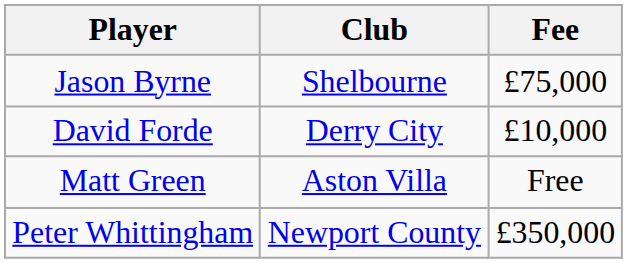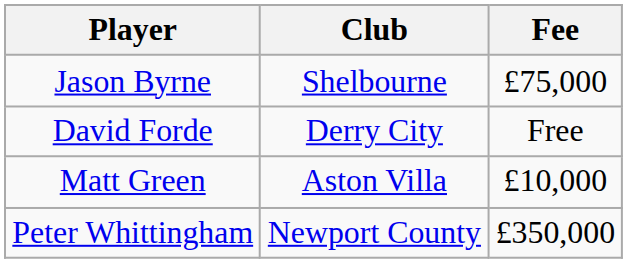 <table class="wikitable" style="text-align: center">
 <tr>
 <th>Player</th>
 <th>Club</th>
 <th>Fee</th>
 </tr>
 <tr>
 <td> <a href='#'>Jason Byrne</a></td>
 <td> <a href='#'>Shelbourne</a></td>
 <td>£75,000</td>
 </tr>
 <tr>
 <td> <a href='#'>David Forde</a></td>
 <td> <a href='#'>Derry City</a></td>
-<td>£10,000</td>
+<td>Free</td>
 </tr>
 <tr>
 <td><a href='#'>Matt Green</a></td>
 <td><a href='#'>Aston Villa</a></td>
-<td>Free</td>
+<td>£10,000</td>
 </tr>
 <tr>
 <td><a href='#'>Peter Whittingham</a></td>
 <td> <a href='#'>Newport County</a></td>
 <td>£350,000</td>
 </tr>
 </table>
